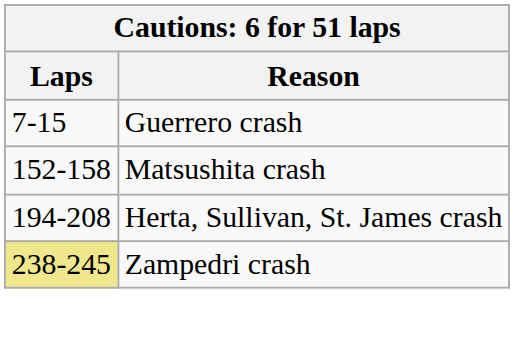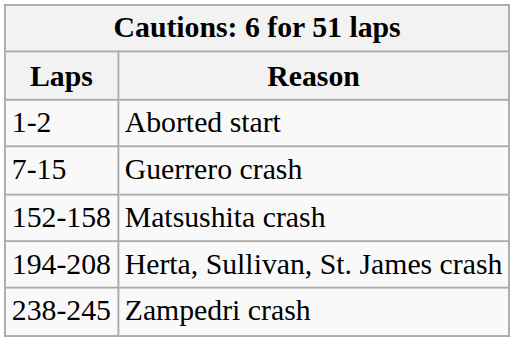 <table class="wikitable">
 <tr>
 <th colspan=2>Cautions: 6 for 51 laps</th>
 </tr>
 <tr>
 <th>Laps</th>
 <th>Reason</th>
+</tr>
+<tr>
+<td>1-2</td>
+<td>Aborted start</td>
 </tr>
 <tr>
 <td>7-15</td>
 <td>Guerrero crash</td>
 </tr>
 <tr>
 <td>152-158</td>
 <td>Matsushita crash</td>
 </tr>
 <tr>
 <td>194-208</td>
 <td>Herta, Sullivan, St. James crash</td>
 </tr>
 <tr>
-<td style="background: khaki;">238-245</td>
+<td>238-245</td>
 <td>Zampedri crash</td>
 </tr>
 </table>
